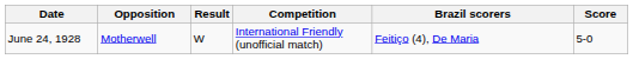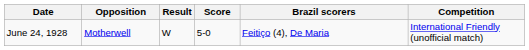 <table class="wikitable" style="text-align: left;">
 <tr>
 <th width=12%>Date</th>
 <th width=12%>Opposition</th>
 <th width=1%>Result</th>
+<th width=7%>Score</th>
+<th width=26%>Brazil scorers</th>
 <th width=18%>Competition</th>
-<th width=26%>Brazil scorers</th>
-<th width=7%>Score</th>
 </tr>
 <tr>
 <td>June 24, 1928</td>
 <td> <a href='#'>Motherwell</a></td>
 <td>W</td>
+<td>5-0</td>
+<td><a href='#'>Feitiço</a> (4), <a href='#'>De Maria</a></td>
 <td><a href='#'>International Friendly</a> (unofficial match)</td>
-<td><a href='#'>Feitiço</a> (4), <a href='#'>De Maria</a></td>
-<td>5-0</td>
 </tr>
 </table>
